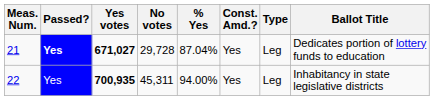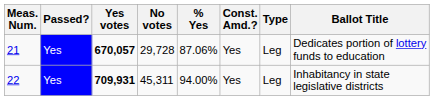 <table class="wikitable sortable">
 <tr>
 <th>Meas.<br>Num.</th>
 <th>Passed?</th>
 <th>Yes<br>votes</th>
 <th>No<br>votes</th>
 <th>%<br>Yes</th>
 <th>Const.<br>Amd.?</th>
 <th>Type</th>
 <th>Ballot Title</th>
 </tr>
 <tr>
 <td><a href='#'>21</a></td>
-<td style="background:blue;color:white"><strong>Yes</strong></td>
-<td><strong>671,027</strong></td>
+<td style="background:blue;color:white">Yes</td>
+<td><strong>670,057</strong></td>
 <td>29,728</td>
-<td>87.04%</td>
+<td>87.06%</td>
 <td>Yes</td>
 <td>Leg</td>
 <td>Dedicates portion of <a href='#'>lottery</a> funds to education</td>
 </tr>
 <tr>
 <td><a href='#'>22</a></td>
 <td style="background:blue;color:white">Yes</td>
-<td><strong>700,935</strong></td>
+<td><strong>709,931</strong></td>
 <td>45,311</td>
 <td>94.00%</td>
 <td>Yes</td>
 <td>Leg</td>
 <td>Inhabitancy in state legislative districts</td>
 </tr>
 </table>
